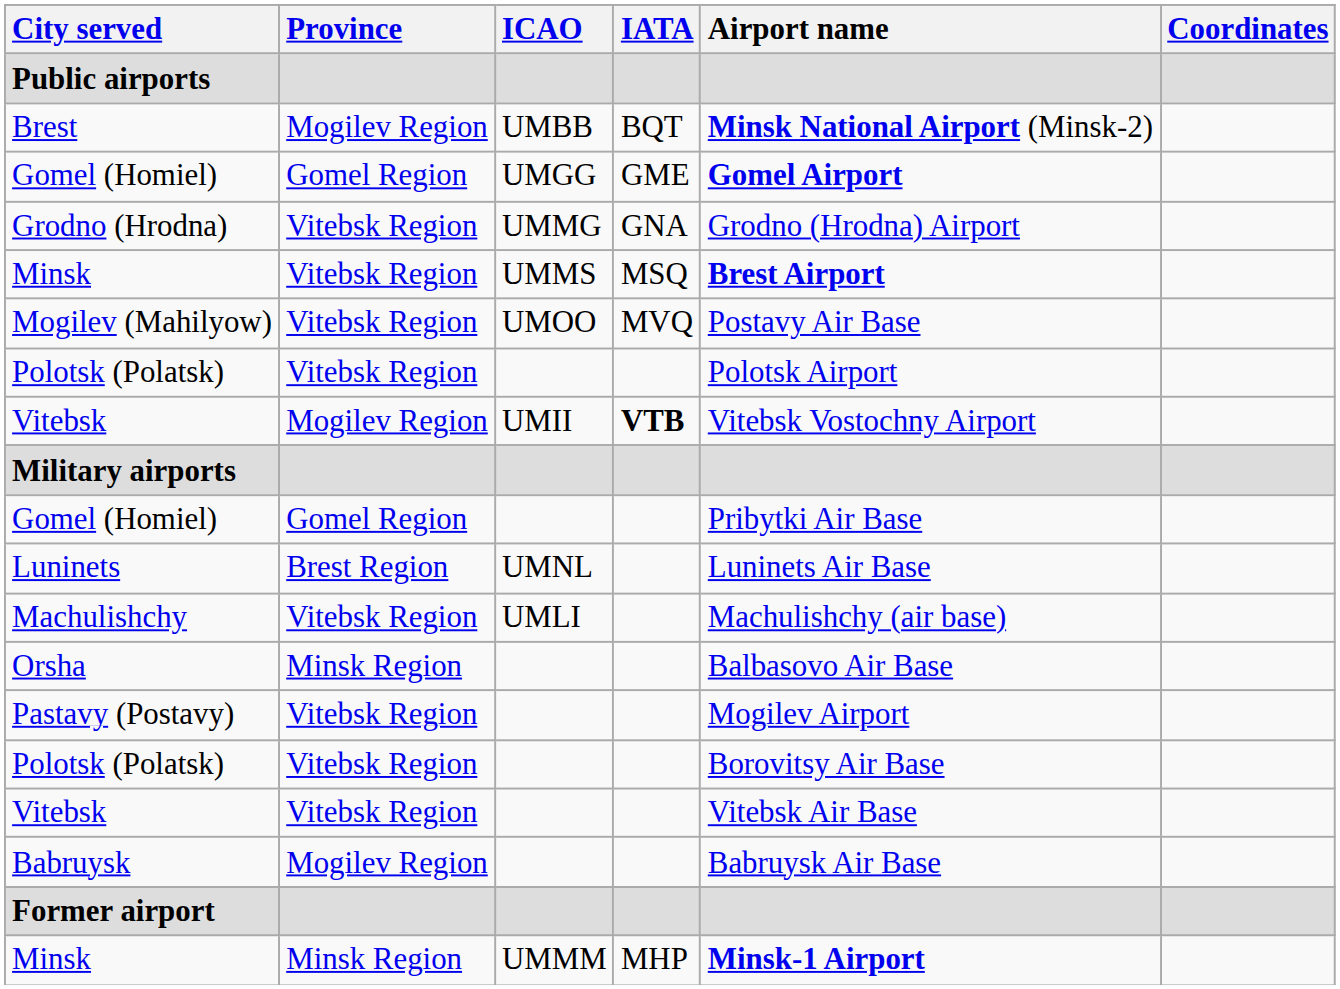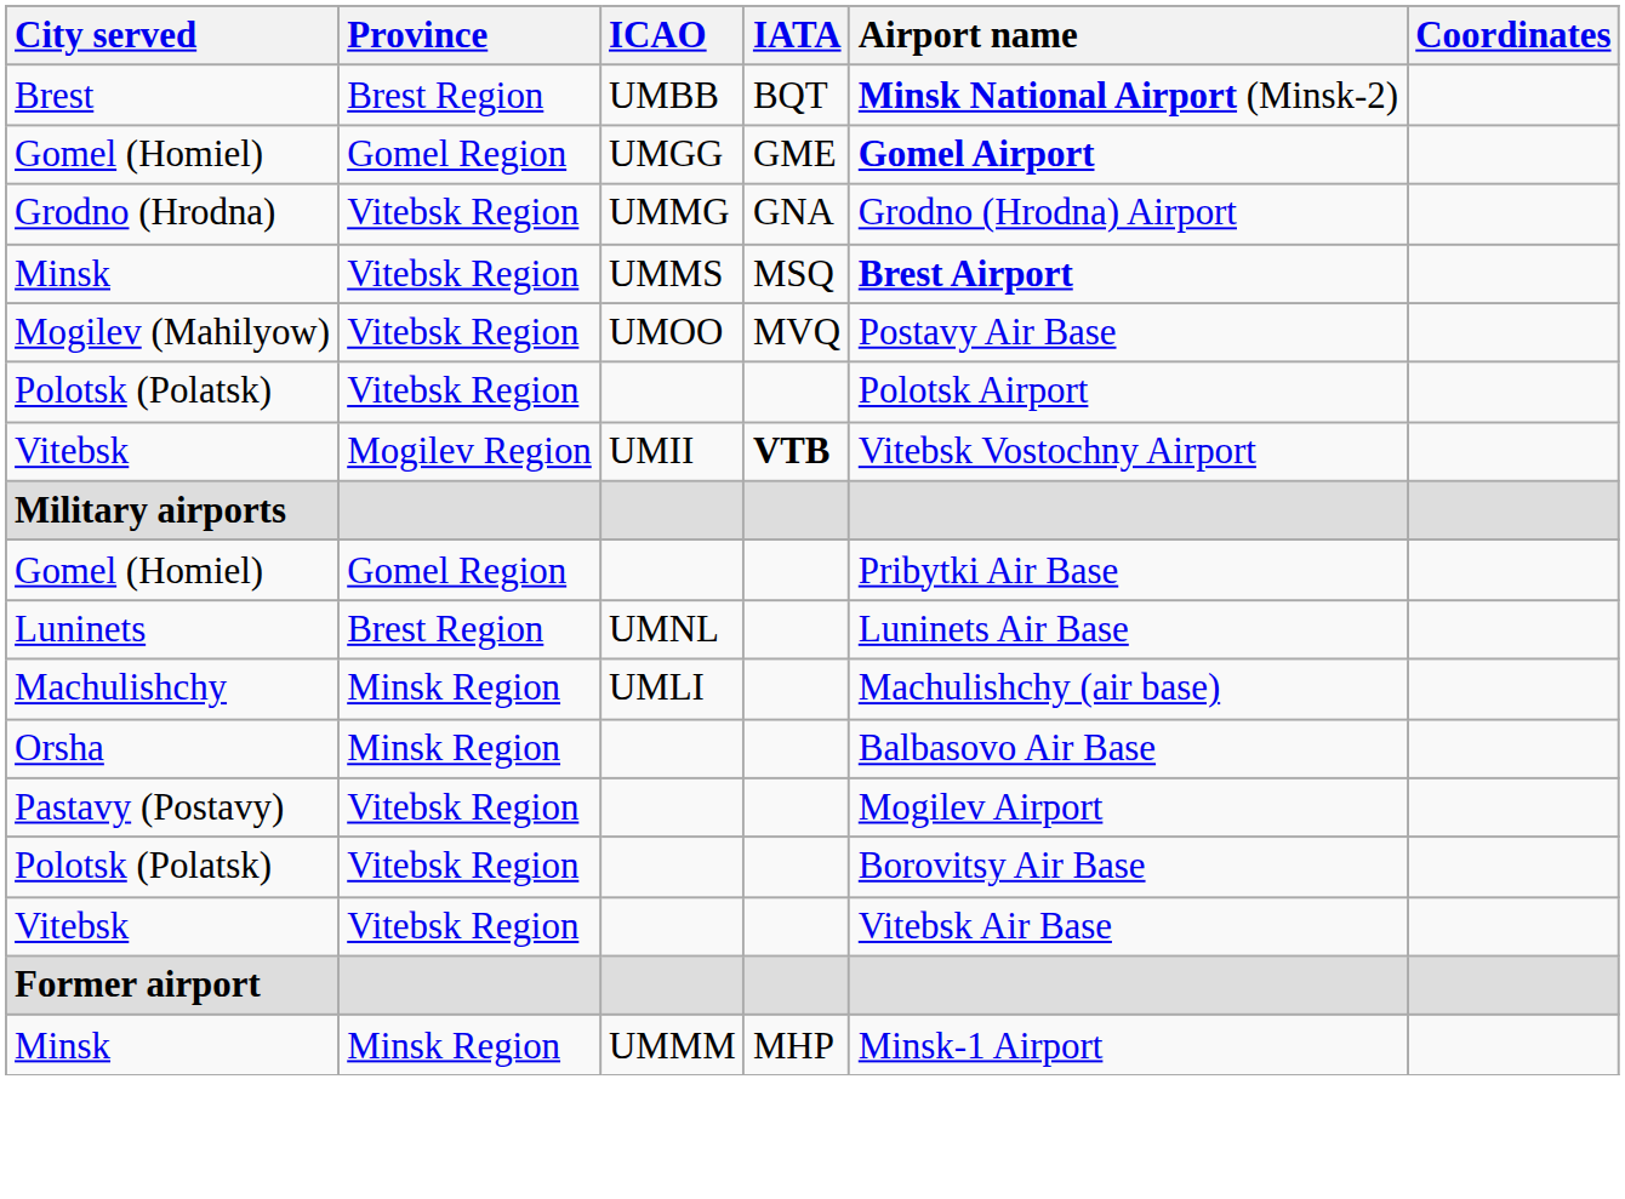 <table class="wikitable sortable">
 <tr valign="baseline">
 <th style="text-align:left; white-space:nowrap;"><a href='#'>City served</a></th>
 <th style="text-align:left;"><a href='#'>Province</a></th>
 <th style="text-align:left;"><a href='#'>ICAO</a></th>
 <th style="text-align:left;"><a href='#'>IATA</a></th>
 <th style="text-align:left; white-space:nowrap;">Airport name</th>
 <th style="text-align:left;"><a href='#'>Coordinates</a></th>
 </tr>
-<tr style="background-color:#DDDDDD;">
-<td> <strong>Public airports</strong></td>
-<td></td>
-<td></td>
-<td></td>
-<td></td>
-<td></td>
-</tr>
 <tr valign="top">
 <td><a href='#'>Brest</a></td>
-<td><a href='#'>Mogilev Region</a></td>
+<td><a href='#'>Brest Region</a></td>
 <td>UMBB</td>
 <td>BQT</td>
 <td><strong><a href='#'>Minsk National Airport</a></strong> (Minsk-2)</td>
 <td></td>
 </tr>
 <tr valign="top">
 <td><a href='#'>Gomel</a> (Homiel)</td>
 <td><a href='#'>Gomel Region</a></td>
 <td>UMGG</td>
 <td>GME</td>
 <td><strong><a href='#'>Gomel Airport</a></strong></td>
 <td></td>
 </tr>
 <tr valign="top">
 <td><a href='#'>Grodno</a> (Hrodna)</td>
 <td><a href='#'>Vitebsk Region</a></td>
 <td>UMMG</td>
 <td>GNA</td>
 <td><a href='#'>Grodno (Hrodna) Airport</a></td>
 <td></td>
 </tr>
 <tr valign="top">
 <td><a href='#'>Minsk</a></td>
 <td><a href='#'>Vitebsk Region</a></td>
 <td>UMMS</td>
 <td>MSQ</td>
 <td><strong><a href='#'>Brest Airport</a></strong></td>
 <td></td>
 </tr>
 <tr valign="top">
 <td><a href='#'>Mogilev</a> (Mahilyow)</td>
 <td><a href='#'>Vitebsk Region</a></td>
 <td>UMOO</td>
 <td>MVQ</td>
 <td><a href='#'>Postavy Air Base</a></td>
 <td></td>
 </tr>
 <tr valign="top">
 <td><a href='#'>Polotsk</a> (Polatsk)</td>
 <td><a href='#'>Vitebsk Region</a></td>
 <td></td>
 <td></td>
 <td><a href='#'>Polotsk Airport</a></td>
 <td></td>
 </tr>
 <tr valign="top">
 <td><a href='#'>Vitebsk</a></td>
 <td><a href='#'>Mogilev Region</a></td>
 <td>UMII</td>
 <td><strong>VTB</strong></td>
 <td><a href='#'>Vitebsk Vostochny Airport</a></td>
 <td></td>
 </tr>
 <tr style="background-color:#DDDDDD;">
 <td> <strong>Military airports</strong></td>
 <td></td>
 <td></td>
 <td></td>
 <td></td>
 <td></td>
 </tr>
 <tr valign="top">
 <td><a href='#'>Gomel</a> (Homiel)</td>
 <td><a href='#'>Gomel Region</a></td>
 <td></td>
 <td></td>
 <td><a href='#'>Pribytki Air Base</a></td>
 <td></td>
 </tr>
 <tr valign="top">
 <td><a href='#'>Luninets</a></td>
 <td><a href='#'>Brest Region</a></td>
 <td>UMNL</td>
 <td></td>
 <td><a href='#'>Luninets Air Base</a></td>
 <td></td>
 </tr>
 <tr valign="top">
 <td><a href='#'>Machulishchy</a></td>
-<td><a href='#'>Vitebsk Region</a></td>
+<td><a href='#'>Minsk Region</a></td>
 <td>UMLI</td>
 <td></td>
 <td><a href='#'>Machulishchy (air base)</a></td>
 <td></td>
 </tr>
 <tr valign="top">
 <td><a href='#'>Orsha</a></td>
 <td><a href='#'>Minsk Region</a></td>
 <td></td>
 <td></td>
 <td><a href='#'>Balbasovo Air Base</a></td>
 <td></td>
 </tr>
 <tr valign="top">
 <td><a href='#'>Pastavy</a> (Postavy)</td>
 <td><a href='#'>Vitebsk Region</a></td>
 <td></td>
 <td></td>
 <td><a href='#'>Mogilev Airport</a></td>
 <td></td>
 </tr>
 <tr valign="top">
 <td><a href='#'>Polotsk</a> (Polatsk)</td>
 <td><a href='#'>Vitebsk Region</a></td>
 <td></td>
 <td></td>
 <td><a href='#'>Borovitsy Air Base</a></td>
 <td></td>
 </tr>
 <tr valign="top">
 <td><a href='#'>Vitebsk</a></td>
 <td><a href='#'>Vitebsk Region</a></td>
 <td></td>
 <td></td>
 <td><a href='#'>Vitebsk Air Base</a></td>
 <td></td>
 </tr>
-<tr valign="top">
-<td><a href='#'>Babruysk</a></td>
-<td><a href='#'>Mogilev Region</a></td>
-<td></td>
-<td></td>
-<td><a href='#'>Babruysk Air Base</a></td>
-<td></td>
-</tr>
 <tr style="background-color:#DDDDDD;">
 <td> <strong>Former airport</strong></td>
 <td></td>
 <td></td>
 <td></td>
 <td></td>
 <td></td>
 </tr>
 <tr valign="top">
 <td><a href='#'>Minsk</a></td>
 <td><a href='#'>Minsk Region</a></td>
 <td>UMMM</td>
 <td>MHP</td>
-<td><strong><a href='#'>Minsk-1 Airport</a></strong></td>
+<td><a href='#'>Minsk-1 Airport</a></td>
 <td></td>
 </tr>
 </table>
